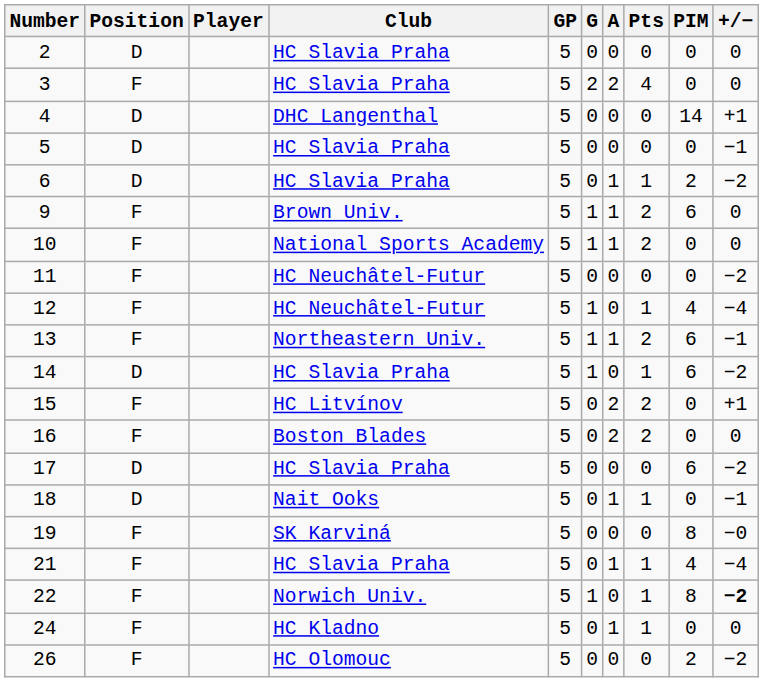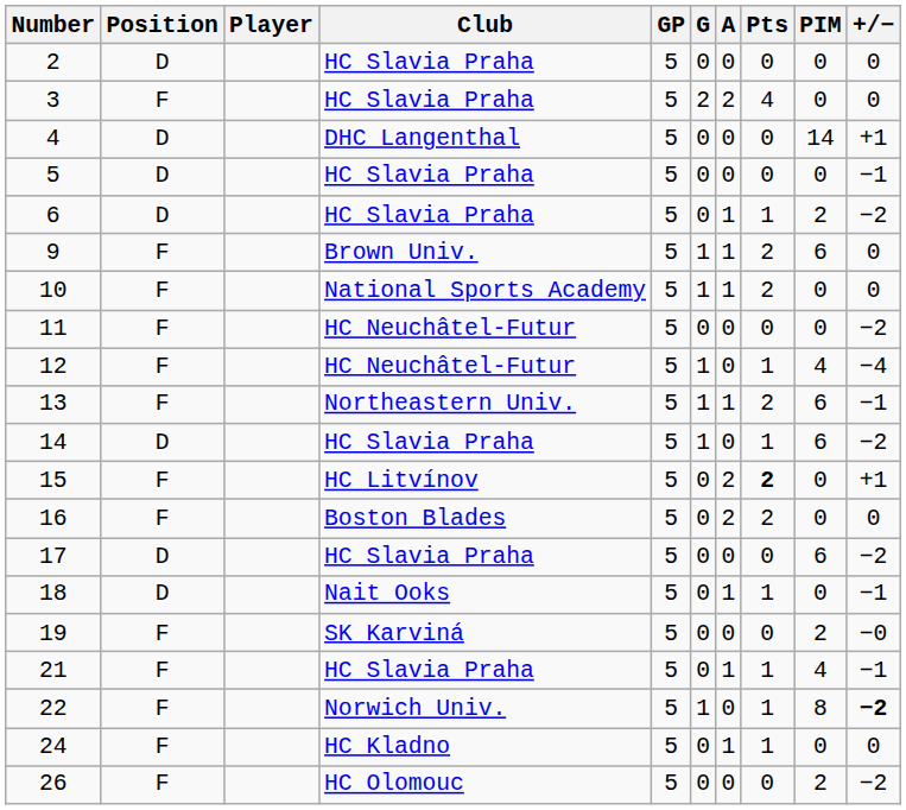 <table class="wikitable sortable" style="text-align: center;">
 <tr>
 <th>Number</th>
 <th>Position</th>
 <th>Player</th>
 <th>Club</th>
 <th>GP</th>
 <th>G</th>
 <th>A</th>
 <th>Pts</th>
 <th>PIM</th>
 <th>+/−</th>
 </tr>
 <tr>
 <td>2</td>
 <td>D</td>
 <td align=left></td>
 <td align=left> <a href='#'>HC Slavia Praha</a></td>
 <td>5</td>
 <td>0</td>
 <td>0</td>
 <td>0</td>
 <td>0</td>
 <td>0</td>
 </tr>
 <tr>
 <td>3</td>
 <td>F</td>
 <td align=left></td>
 <td align=left> <a href='#'>HC Slavia Praha</a></td>
 <td>5</td>
 <td>2</td>
 <td>2</td>
 <td>4</td>
 <td>0</td>
 <td>0</td>
 </tr>
 <tr>
 <td>4</td>
 <td>D</td>
 <td align=left></td>
 <td align=left> <a href='#'>DHC Langenthal</a></td>
 <td>5</td>
 <td>0</td>
 <td>0</td>
 <td>0</td>
 <td>14</td>
 <td>+1</td>
 </tr>
 <tr>
 <td>5</td>
 <td>D</td>
 <td align=left></td>
 <td align=left> <a href='#'>HC Slavia Praha</a></td>
 <td>5</td>
 <td>0</td>
 <td>0</td>
 <td>0</td>
 <td>0</td>
 <td>−1</td>
 </tr>
 <tr>
 <td>6</td>
 <td>D</td>
 <td align=left></td>
 <td align=left> <a href='#'>HC Slavia Praha</a></td>
 <td>5</td>
 <td>0</td>
 <td>1</td>
 <td>1</td>
 <td>2</td>
 <td>−2</td>
 </tr>
 <tr>
 <td>9</td>
 <td>F</td>
 <td align=left></td>
 <td align=left> <a href='#'>Brown Univ.</a></td>
 <td>5</td>
 <td>1</td>
 <td>1</td>
 <td>2</td>
 <td>6</td>
 <td>0</td>
 </tr>
 <tr>
 <td>10</td>
 <td>F</td>
 <td align=left></td>
 <td align=left> <a href='#'>National Sports Academy</a></td>
 <td>5</td>
 <td>1</td>
 <td>1</td>
 <td>2</td>
 <td>0</td>
 <td>0</td>
 </tr>
 <tr>
 <td>11</td>
 <td>F</td>
 <td align=left></td>
 <td align=left> <a href='#'>HC Neuchâtel-Futur</a></td>
 <td>5</td>
 <td>0</td>
 <td>0</td>
 <td>0</td>
 <td>0</td>
 <td>−2</td>
 </tr>
 <tr>
 <td>12</td>
 <td>F</td>
 <td align=left></td>
 <td align=left> <a href='#'>HC Neuchâtel-Futur</a></td>
 <td>5</td>
 <td>1</td>
 <td>0</td>
 <td>1</td>
 <td>4</td>
 <td>−4</td>
 </tr>
 <tr>
 <td>13</td>
 <td>F</td>
 <td align=left></td>
 <td align=left> <a href='#'>Northeastern Univ.</a></td>
 <td>5</td>
 <td>1</td>
 <td>1</td>
 <td>2</td>
 <td>6</td>
 <td>−1</td>
 </tr>
 <tr>
 <td>14</td>
 <td>D</td>
 <td align=left></td>
 <td align=left> <a href='#'>HC Slavia Praha</a></td>
 <td>5</td>
 <td>1</td>
 <td>0</td>
 <td>1</td>
 <td>6</td>
 <td>−2</td>
 </tr>
 <tr>
 <td>15</td>
 <td>F</td>
 <td align=left></td>
 <td align=left> <a href='#'>HC Litvínov</a></td>
 <td>5</td>
 <td>0</td>
 <td>2</td>
-<td>2</td>
+<td><strong>2</strong></td>
 <td>0</td>
 <td>+1</td>
 </tr>
 <tr>
 <td>16</td>
 <td>F</td>
 <td align=left></td>
 <td align=left> <a href='#'>Boston Blades</a></td>
 <td>5</td>
 <td>0</td>
 <td>2</td>
 <td>2</td>
 <td>0</td>
 <td>0</td>
 </tr>
 <tr>
 <td>17</td>
 <td>D</td>
 <td align=left></td>
 <td align=left> <a href='#'>HC Slavia Praha</a></td>
 <td>5</td>
 <td>0</td>
 <td>0</td>
 <td>0</td>
 <td>6</td>
 <td>−2</td>
 </tr>
 <tr>
 <td>18</td>
 <td>D</td>
 <td align=left></td>
 <td align=left> <a href='#'>Nait Ooks</a></td>
 <td>5</td>
 <td>0</td>
 <td>1</td>
 <td>1</td>
 <td>0</td>
 <td>−1</td>
 </tr>
 <tr>
 <td>19</td>
 <td>F</td>
 <td align=left></td>
 <td align=left> <a href='#'>SK Karviná</a></td>
 <td>5</td>
 <td>0</td>
 <td>0</td>
 <td>0</td>
-<td>8</td>
+<td>2</td>
 <td>−0</td>
 </tr>
 <tr>
 <td>21</td>
 <td>F</td>
 <td align=left></td>
 <td align=left> <a href='#'>HC Slavia Praha</a></td>
 <td>5</td>
 <td>0</td>
 <td>1</td>
 <td>1</td>
 <td>4</td>
-<td>−4</td>
+<td>−1</td>
 </tr>
 <tr>
 <td>22</td>
 <td>F</td>
 <td align=left></td>
 <td align=left> <a href='#'>Norwich Univ.</a></td>
 <td>5</td>
 <td>1</td>
 <td>0</td>
 <td>1</td>
 <td>8</td>
 <td><strong>−2</strong></td>
 </tr>
 <tr>
 <td>24</td>
 <td>F</td>
 <td align=left></td>
 <td align=left> <a href='#'>HC Kladno</a></td>
 <td>5</td>
 <td>0</td>
 <td>1</td>
 <td>1</td>
 <td>0</td>
 <td>0</td>
 </tr>
 <tr>
 <td>26</td>
 <td>F</td>
 <td align=left></td>
 <td align=left> <a href='#'>HC Olomouc</a></td>
 <td>5</td>
 <td>0</td>
 <td>0</td>
 <td>0</td>
 <td>2</td>
 <td>−2</td>
 </tr>
 </table>
